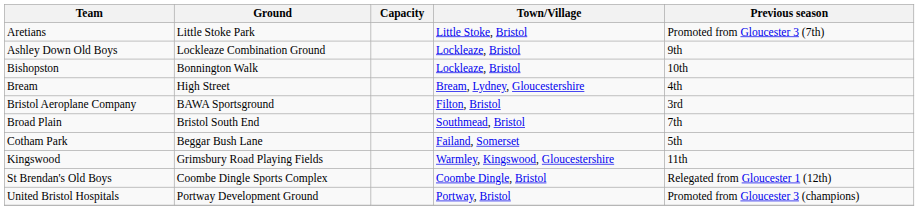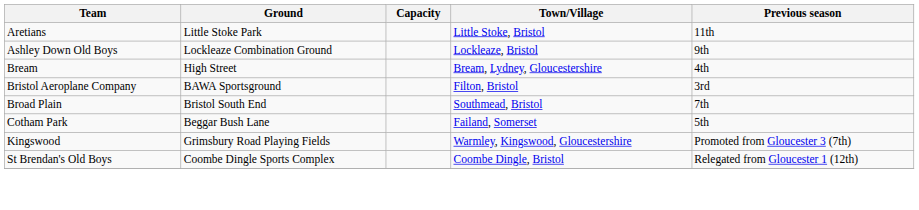 <table class="wikitable sortable" width=100%>
 <tr>
 <th>Team</th>
 <th>Ground</th>
 <th>Capacity</th>
 <th>Town/Village</th>
 <th>Previous season</th>
 </tr>
 <tr>
 <td>Aretians</td>
 <td>Little Stoke Park</td>
 <td></td>
 <td><a href='#'>Little Stoke</a>, <a href='#'>Bristol</a></td>
-<td>Promoted from <a href='#'>Gloucester 3</a> (7th)</td>
+<td>11th</td>
 </tr>
 <tr>
 <td>Ashley Down Old Boys</td>
 <td>Lockleaze Combination Ground</td>
 <td></td>
 <td><a href='#'>Lockleaze</a>, <a href='#'>Bristol</a></td>
 <td>9th</td>
-</tr>
-<tr>
-<td>Bishopston</td>
-<td>Bonnington Walk</td>
-<td></td>
-<td><a href='#'>Lockleaze</a>, <a href='#'>Bristol</a></td>
-<td>10th</td>
 </tr>
 <tr>
 <td>Bream</td>
 <td>High Street</td>
 <td></td>
 <td><a href='#'>Bream</a>, <a href='#'>Lydney</a>, <a href='#'>Gloucestershire</a></td>
 <td>4th</td>
 </tr>
 <tr>
 <td>Bristol Aeroplane Company</td>
 <td>BAWA Sportsground</td>
 <td></td>
 <td><a href='#'>Filton</a>, <a href='#'>Bristol</a></td>
 <td>3rd</td>
 </tr>
 <tr>
 <td>Broad Plain</td>
 <td>Bristol South End</td>
 <td></td>
 <td><a href='#'>Southmead</a>, <a href='#'>Bristol</a></td>
 <td>7th</td>
 </tr>
 <tr>
 <td>Cotham Park</td>
 <td>Beggar Bush Lane</td>
 <td></td>
 <td><a href='#'>Failand</a>, <a href='#'>Somerset</a></td>
 <td>5th</td>
 </tr>
 <tr>
 <td>Kingswood</td>
 <td>Grimsbury Road Playing Fields</td>
 <td></td>
 <td><a href='#'>Warmley</a>, <a href='#'>Kingswood</a>, <a href='#'>Gloucestershire</a></td>
-<td>11th</td>
+<td>Promoted from <a href='#'>Gloucester 3</a> (7th)</td>
 </tr>
 <tr>
 <td>St Brendan's Old Boys</td>
 <td>Coombe Dingle Sports Complex</td>
 <td></td>
 <td><a href='#'>Coombe Dingle</a>, <a href='#'>Bristol</a></td>
 <td>Relegated from <a href='#'>Gloucester 1</a> (12th)</td>
 </tr>
 <tr>
-<td>United Bristol Hospitals</td>
-<td>Portway Development Ground</td>
-<td></td>
-<td><a href='#'>Portway</a>, <a href='#'>Bristol</a></td>
-<td>Promoted from <a href='#'>Gloucester 3</a> (champions)</td>
-</tr>
-<tr>
 </tr>
 </table>
